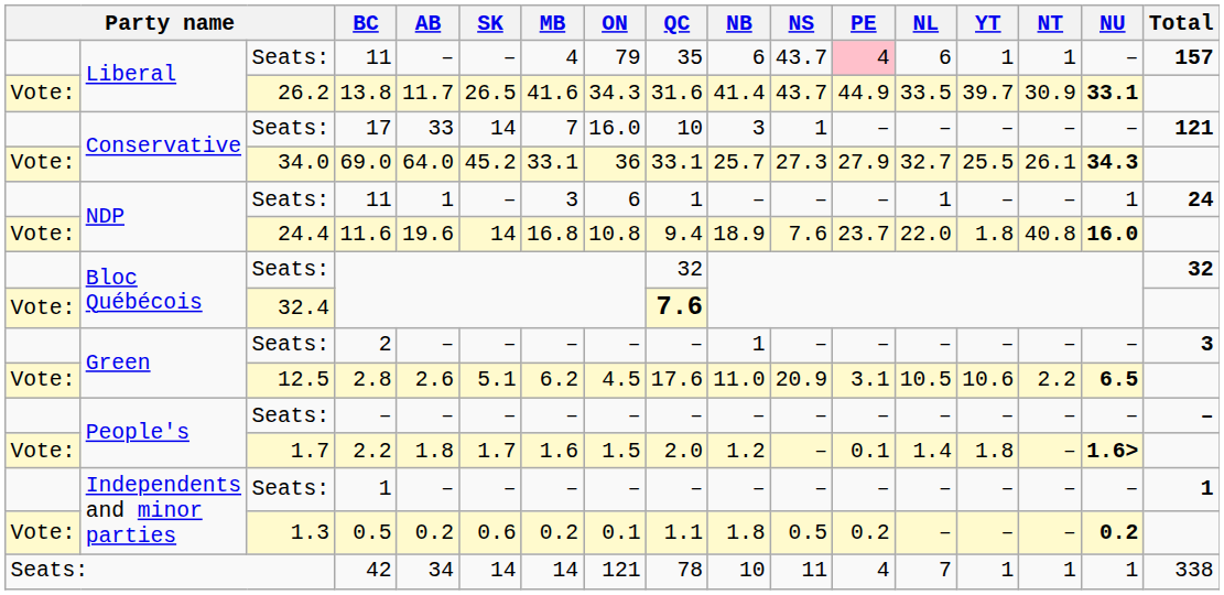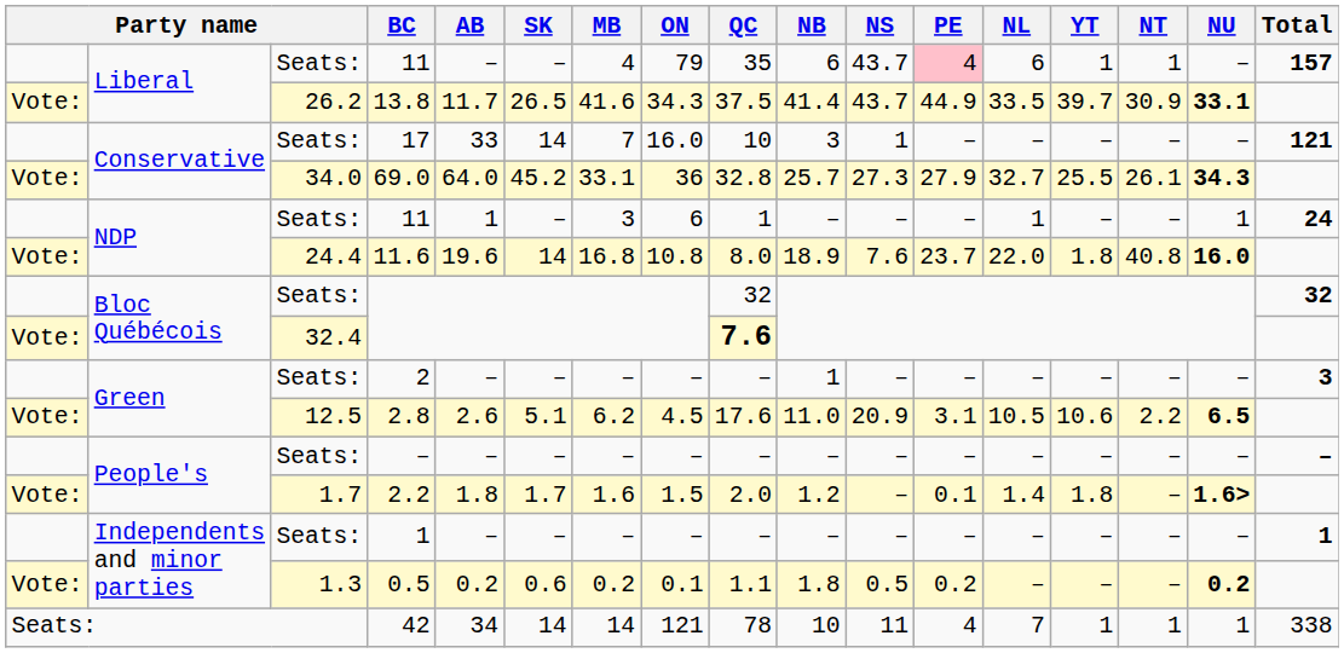 <table class="wikitable" style="text-align:right;">
 <tr>
 <th colspan="3">Party name</th>
 <th><a href='#'>BC</a></th>
 <th><a href='#'>AB</a></th>
 <th><a href='#'>SK</a></th>
 <th><a href='#'>MB</a></th>
 <th><a href='#'>ON</a></th>
 <th><a href='#'>QC</a></th>
 <th><a href='#'>NB</a></th>
 <th><a href='#'>NS</a></th>
 <th><a href='#'>PE</a></th>
 <th><a href='#'>NL</a></th>
 <th><a href='#'>YT</a></th>
 <th><a href='#'>NT</a></th>
 <th><a href='#'>NU</a></th>
 <th>Total</th>
 </tr>
 <tr>
 <td> </td>
 <td rowspan="2" style="text-align:left;"><a href='#'>Liberal</a></td>
 <td style="text-align:left;">Seats:</td>
 <td>11</td>
 <td>–</td>
 <td>–</td>
 <td>4</td>
 <td>79</td>
 <td>35</td>
 <td>6</td>
 <td>43.7</td>
 <td style="background: pink;">4</td>
 <td>6</td>
 <td>1</td>
 <td>1</td>
 <td>–</td>
 <td><strong>157</strong></td>
 </tr>
 <tr style="background-color:#fffacd">
 <td style="text-align:left;">Vote:</td>
 <td>26.2</td>
 <td>13.8</td>
 <td>11.7</td>
 <td>26.5</td>
 <td>41.6</td>
 <td>34.3</td>
-<td>31.6</td>
+<td>37.5</td>
 <td>41.4</td>
 <td>43.7</td>
 <td>44.9</td>
 <td>33.5</td>
 <td>39.7</td>
 <td>30.9</td>
 <td><strong>33.1</strong></td>
 </tr>
 <tr>
 <td> </td>
 <td rowspan="2" style="text-align:left;"><a href='#'>Conservative</a></td>
 <td style="text-align:left;">Seats:</td>
 <td>17</td>
 <td>33</td>
 <td>14</td>
 <td>7</td>
 <td>16.0</td>
 <td>10</td>
 <td>3</td>
 <td>1</td>
 <td>–</td>
 <td>–</td>
 <td>–</td>
 <td>–</td>
 <td>–</td>
 <td><strong>121</strong></td>
 </tr>
 <tr style="background-color:#fffacd">
 <td style="text-align:left;">Vote:</td>
 <td>34.0</td>
 <td>69.0</td>
 <td>64.0</td>
 <td>45.2</td>
 <td>33.1</td>
 <td>36</td>
-<td>33.1</td>
+<td>32.8</td>
 <td>25.7</td>
 <td>27.3</td>
 <td>27.9</td>
 <td>32.7</td>
 <td>25.5</td>
 <td>26.1</td>
 <td><strong>34.3</strong></td>
 </tr>
 <tr>
 <td> </td>
 <td rowspan="2" style="text-align:left;"><a href='#'>NDP</a></td>
 <td style="text-align:left;">Seats:</td>
 <td>11</td>
 <td>1</td>
 <td>–</td>
 <td>3</td>
 <td>6</td>
 <td>1</td>
 <td>–</td>
 <td>–</td>
 <td>–</td>
 <td>1</td>
 <td>–</td>
 <td>–</td>
 <td>1</td>
 <td><strong>24</strong></td>
 </tr>
 <tr style="background-color:#fffacd">
 <td style="text-align:left;">Vote:</td>
 <td>24.4</td>
 <td>11.6</td>
 <td>19.6</td>
 <td>14</td>
 <td>16.8</td>
 <td>10.8</td>
-<td>9.4</td>
+<td>8.0</td>
 <td>18.9</td>
 <td>7.6</td>
 <td>23.7</td>
 <td>22.0</td>
 <td>1.8</td>
 <td>40.8</td>
 <td><strong>16.0</strong></td>
 </tr>
 <tr>
 <td> </td>
 <td rowspan="2" style="text-align:left;"><a href='#'>Bloc Québécois</a></td>
 <td style="text-align:left;">Seats:</td>
 <td rowspan="2" colspan="5"></td>
 <td>32</td>
 <td rowspan="2" colspan="7"></td>
 <td><strong>32</strong></td>
 </tr>
 <tr style="background-color:#fffacd">
 <td style="text-align:left;">Vote:</td>
 <td>32.4</td>
 <td><strong><big>7.6</big></strong></td>
 </tr>
 <tr>
 <td> </td>
 <td rowspan="2" style="text-align:left;"><a href='#'>Green</a></td>
 <td style="text-align:left;">Seats:</td>
 <td>2</td>
 <td>–</td>
 <td>–</td>
 <td>–</td>
 <td>–</td>
 <td>–</td>
 <td>1</td>
 <td>–</td>
 <td>–</td>
 <td>–</td>
 <td>–</td>
 <td>–</td>
 <td>–</td>
 <td><strong>3</strong></td>
 </tr>
 <tr style="background-color:#fffacd">
 <td style="text-align:left;">Vote:</td>
 <td>12.5</td>
 <td>2.8</td>
 <td>2.6</td>
 <td>5.1</td>
 <td>6.2</td>
 <td>4.5</td>
 <td>17.6</td>
 <td>11.0</td>
 <td>20.9</td>
 <td>3.1</td>
 <td>10.5</td>
 <td>10.6</td>
 <td>2.2</td>
 <td><strong>6.5</strong></td>
 </tr>
 <tr>
 <td> </td>
 <td rowspan="2" style="text-align:left;"><a href='#'>People's</a></td>
 <td style="text-align:left;">Seats:</td>
 <td>–</td>
 <td>–</td>
 <td>–</td>
 <td>–</td>
 <td>–</td>
 <td>–</td>
 <td>–</td>
 <td>–</td>
 <td>–</td>
 <td>–</td>
 <td>–</td>
 <td>–</td>
 <td>–</td>
 <td><strong>–</strong></td>
 </tr>
 <tr style="background-color:#fffacd">
 <td style="text-align:left;">Vote:</td>
 <td>1.7</td>
 <td>2.2</td>
 <td>1.8</td>
 <td>1.7</td>
 <td>1.6</td>
 <td>1.5</td>
 <td>2.0</td>
 <td>1.2</td>
 <td>–</td>
 <td>0.1</td>
 <td>1.4</td>
 <td>1.8</td>
 <td>–</td>
 <td><strong>1.6></strong></td>
 </tr>
 <tr>
 <td> </td>
 <td rowspan="2" style="text-align:left;"><a href='#'>Independents</a> and <a href='#'>minor parties</a></td>
 <td style="text-align:left;">Seats:</td>
 <td>1</td>
 <td>–</td>
 <td>–</td>
 <td>–</td>
 <td>–</td>
 <td>–</td>
 <td>–</td>
 <td>–</td>
 <td>–</td>
 <td>–</td>
 <td>–</td>
 <td>–</td>
 <td>–</td>
 <td><strong>1</strong></td>
 </tr>
 <tr style="background-color:#fffacd">
 <td style="text-align:left;">Vote:</td>
 <td>1.3</td>
 <td>0.5</td>
 <td>0.2</td>
 <td>0.6</td>
 <td>0.2</td>
 <td>0.1</td>
 <td>1.1</td>
 <td>1.8</td>
 <td>0.5</td>
 <td>0.2</td>
 <td>–</td>
 <td>–</td>
 <td>–</td>
 <td><strong>0.2</strong></td>
 </tr>
 <tr>
 <td colspan="3" style="text-align:left;">Seats:</td>
 <td>42</td>
 <td>34</td>
 <td>14</td>
 <td>14</td>
 <td>121</td>
 <td>78</td>
 <td>10</td>
 <td>11</td>
 <td>4</td>
 <td>7</td>
 <td>1</td>
 <td>1</td>
 <td>1</td>
 <td>338</td>
 </tr>
 </table>
